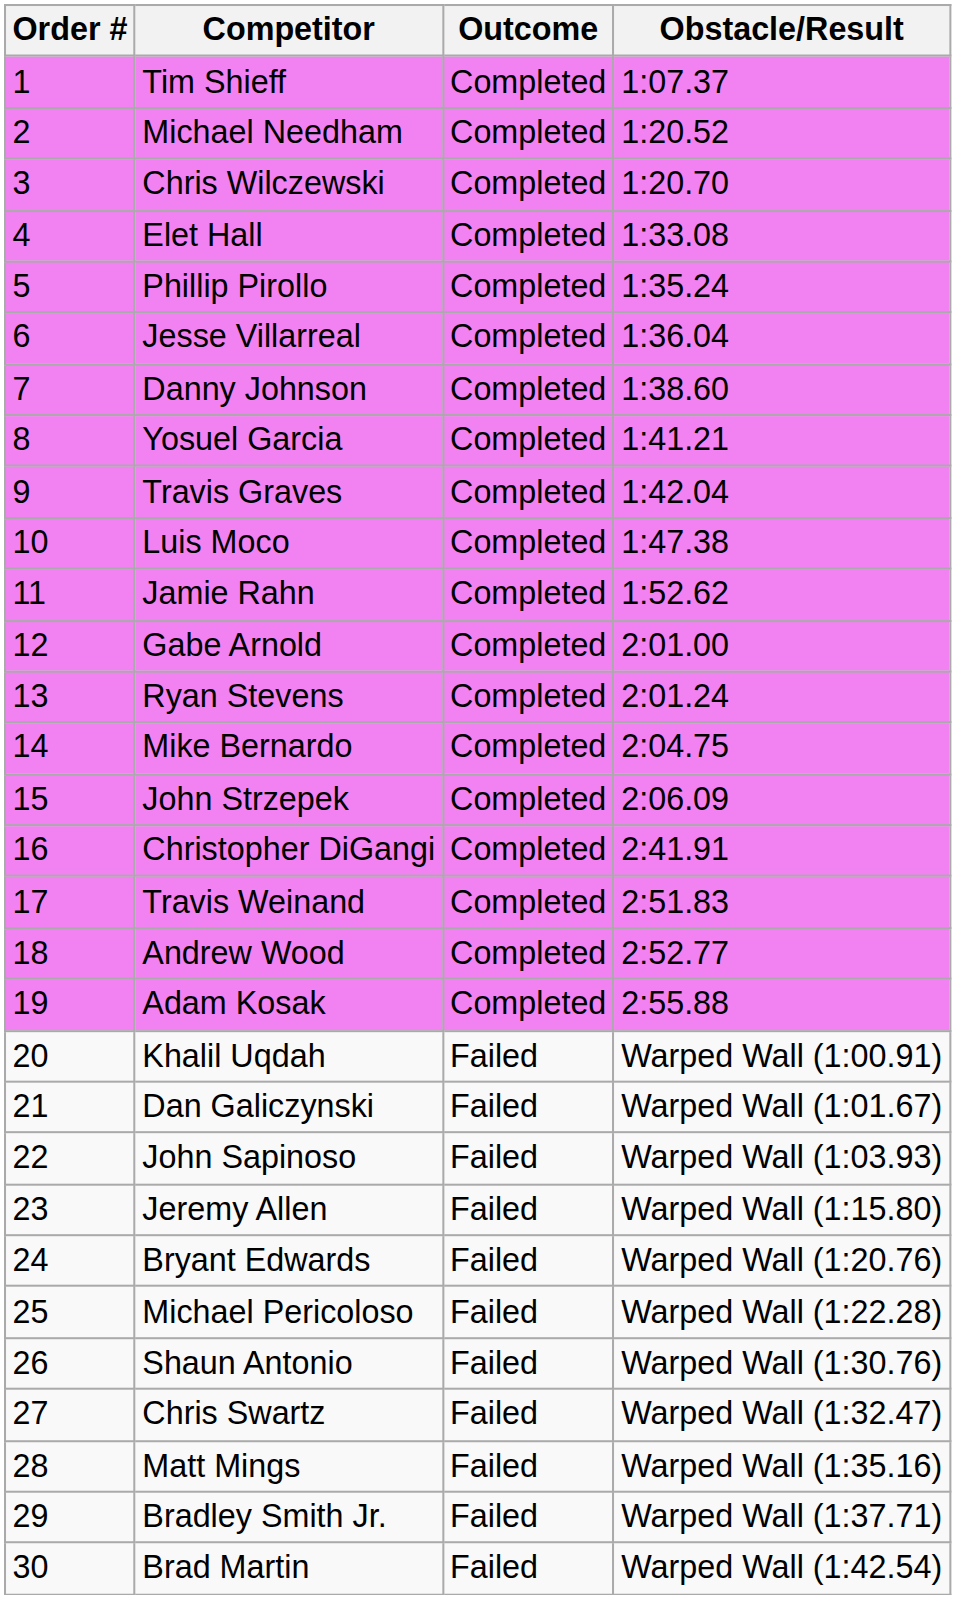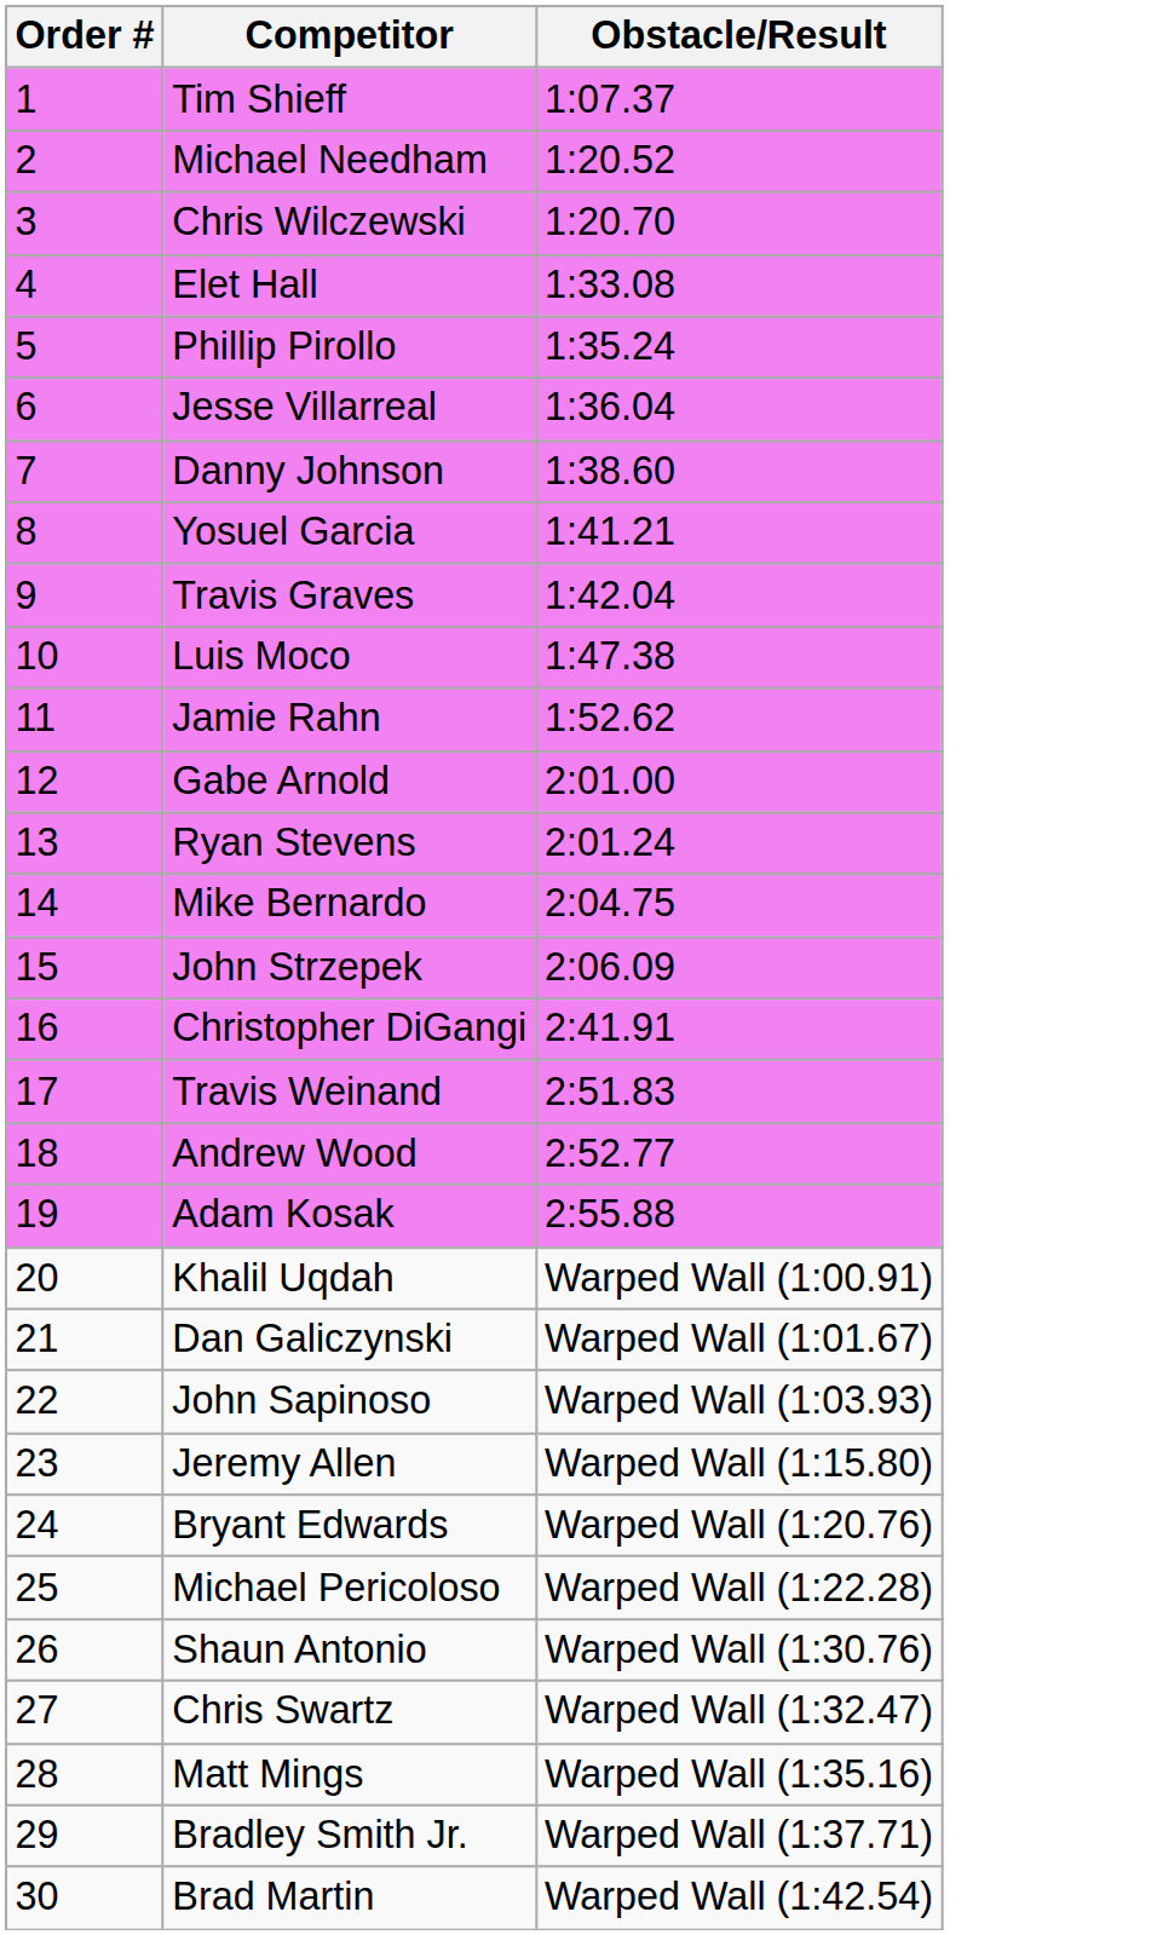 <table class="wikitable sortable">
 <tr>
 <th>Order #</th>
 <th>Competitor</th>
-<th>Outcome</th>
 <th>Obstacle/Result</th>
 </tr>
 <tr style="background-color:#f282f2">
 <td>1</td>
 <td>Tim Shieff</td>
-<td>Completed</td>
 <td>1:07.37</td>
 </tr>
 <tr style="background-color:#f282f2">
 <td>2</td>
 <td>Michael Needham</td>
-<td>Completed</td>
 <td>1:20.52</td>
 </tr>
 <tr style="background-color:#f282f2">
 <td>3</td>
 <td>Chris Wilczewski</td>
-<td>Completed</td>
 <td>1:20.70</td>
 </tr>
 <tr style="background-color:#f282f2">
 <td>4</td>
 <td>Elet Hall</td>
-<td>Completed</td>
 <td>1:33.08</td>
 </tr>
 <tr style="background-color:#f282f2">
 <td>5</td>
 <td>Phillip Pirollo</td>
-<td>Completed</td>
 <td>1:35.24</td>
 </tr>
 <tr style="background-color:#f282f2">
 <td>6</td>
 <td>Jesse Villarreal</td>
-<td>Completed</td>
 <td>1:36.04</td>
 </tr>
 <tr style="background-color:#f282f2">
 <td>7</td>
 <td>Danny Johnson</td>
-<td>Completed</td>
 <td>1:38.60</td>
 </tr>
 <tr style="background-color:#f282f2">
 <td>8</td>
 <td>Yosuel Garcia</td>
-<td>Completed</td>
 <td>1:41.21</td>
 </tr>
 <tr style="background-color:#f282f2">
 <td>9</td>
 <td>Travis Graves</td>
-<td>Completed</td>
 <td>1:42.04</td>
 </tr>
 <tr style="background-color:#f282f2">
 <td>10</td>
 <td>Luis Moco</td>
-<td>Completed</td>
 <td>1:47.38</td>
 </tr>
 <tr style="background-color:#f282f2">
 <td>11</td>
 <td>Jamie Rahn</td>
-<td>Completed</td>
 <td>1:52.62</td>
 </tr>
 <tr style="background-color:#f282f2">
 <td>12</td>
 <td>Gabe Arnold</td>
-<td>Completed</td>
 <td>2:01.00</td>
 </tr>
 <tr style="background-color:#f282f2">
 <td>13</td>
 <td>Ryan Stevens</td>
-<td>Completed</td>
 <td>2:01.24</td>
 </tr>
 <tr style="background-color:#f282f2">
 <td>14</td>
 <td>Mike Bernardo</td>
-<td>Completed</td>
 <td>2:04.75</td>
 </tr>
 <tr style="background-color:#f282f2">
 <td>15</td>
 <td>John Strzepek</td>
-<td>Completed</td>
 <td>2:06.09</td>
 </tr>
 <tr style="background-color:#f282f2">
 <td>16</td>
 <td>Christopher DiGangi</td>
-<td>Completed</td>
 <td>2:41.91</td>
 </tr>
 <tr style="background-color:#f282f2">
 <td>17</td>
 <td>Travis Weinand</td>
-<td>Completed</td>
 <td>2:51.83</td>
 </tr>
 <tr style="background-color:#f282f2">
 <td>18</td>
 <td>Andrew Wood</td>
-<td>Completed</td>
 <td>2:52.77</td>
 </tr>
 <tr style="background-color:#f282f2">
 <td>19</td>
 <td>Adam Kosak</td>
-<td>Completed</td>
 <td>2:55.88</td>
 </tr>
 <tr>
 <td>20</td>
 <td>Khalil Uqdah</td>
-<td>Failed</td>
 <td>Warped Wall (1:00.91)</td>
 </tr>
 <tr>
 <td>21</td>
 <td>Dan Galiczynski</td>
-<td>Failed</td>
 <td>Warped Wall (1:01.67)</td>
 </tr>
 <tr>
 <td>22</td>
 <td>John Sapinoso</td>
-<td>Failed</td>
 <td>Warped Wall (1:03.93)</td>
 </tr>
 <tr>
 <td>23</td>
 <td>Jeremy Allen</td>
-<td>Failed</td>
 <td>Warped Wall (1:15.80)</td>
 </tr>
 <tr>
 <td>24</td>
 <td>Bryant Edwards</td>
-<td>Failed</td>
 <td>Warped Wall (1:20.76)</td>
 </tr>
 <tr>
 <td>25</td>
 <td>Michael Pericoloso</td>
-<td>Failed</td>
 <td>Warped Wall (1:22.28)</td>
 </tr>
 <tr>
 <td>26</td>
 <td>Shaun Antonio</td>
-<td>Failed</td>
 <td>Warped Wall (1:30.76)</td>
 </tr>
 <tr>
 <td>27</td>
 <td>Chris Swartz</td>
-<td>Failed</td>
 <td>Warped Wall (1:32.47)</td>
 </tr>
 <tr>
 <td>28</td>
 <td>Matt Mings</td>
-<td>Failed</td>
 <td>Warped Wall (1:35.16)</td>
 </tr>
 <tr>
 <td>29</td>
 <td>Bradley Smith Jr.</td>
-<td>Failed</td>
 <td>Warped Wall (1:37.71)</td>
 </tr>
 <tr>
 <td>30</td>
 <td>Brad Martin</td>
-<td>Failed</td>
 <td>Warped Wall (1:42.54)</td>
 </tr>
 </table>
